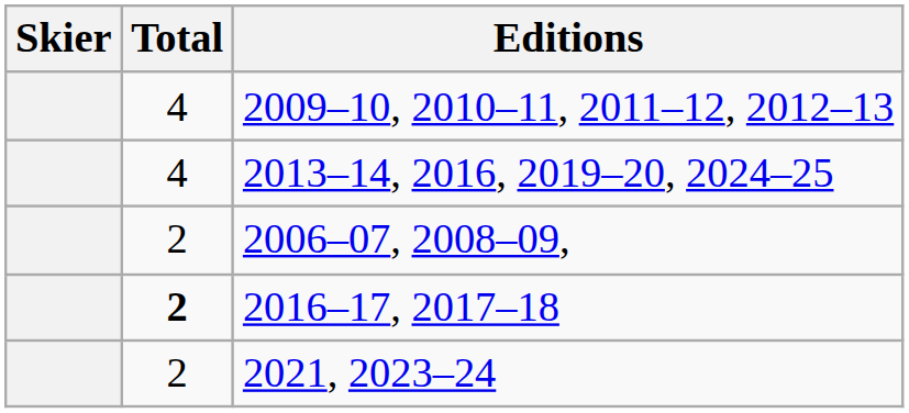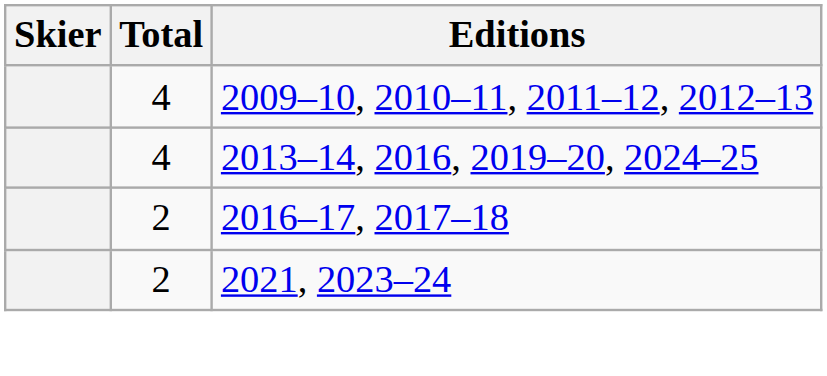 <table class="sortable plainrowheaders wikitable">
 <tr>
 <th scope=col>Skier</th>
 <th scope=col>Total</th>
 <th scope=col class="unsortable">Editions</th>
 </tr>
 <tr>
 <th scope=row></th>
 <td align=center>4</td>
 <td><a href='#'>2009–10</a>, <a href='#'>2010–11</a>, <a href='#'>2011–12</a>, <a href='#'>2012–13</a></td>
 </tr>
 <tr>
 <th scope=row></th>
 <td align=center>4</td>
 <td><a href='#'>2013–14</a>, <a href='#'>2016</a>, <a href='#'>2019–20</a>, <a href='#'>2024–25</a></td>
 </tr>
 <tr>
 <th scope=row></th>
 <td align=center>2</td>
-<td><a href='#'>2006–07</a>, <a href='#'>2008–09</a>,</td>
-</tr>
-<tr>
-<th scope=row></th>
-<td align=center><strong>2</strong></td>
 <td><a href='#'>2016–17</a>, <a href='#'>2017–18</a></td>
 </tr>
 <tr>
 <th scope=row></th>
 <td align=center>2</td>
 <td><a href='#'>2021</a>, <a href='#'>2023–24</a></td>
 </tr>
 </table>
